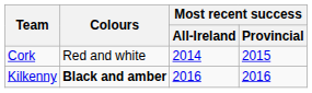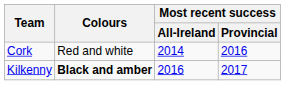 <table class="wikitable">
 <tr>
 <th rowspan="2">Team</th>
 <th rowspan="2">Colours</th>
 <th colspan="3">Most recent success</th>
 </tr>
 <tr>
 <th>All-Ireland</th>
 <th>Provincial</th>
 </tr>
 <tr>
 <td><a href='#'>Cork</a></td>
 <td>Red and white</td>
 <td><a href='#'>2014</a></td>
-<td><a href='#'>2015</a></td>
+<td><a href='#'>2016</a></td>
 </tr>
 <tr>
 <td><a href='#'>Kilkenny</a></td>
 <td><strong>Black and amber</strong></td>
 <td><a href='#'>2016</a></td>
-<td><a href='#'>2016</a></td>
+<td><a href='#'>2017</a></td>
 </tr>
 </table>
